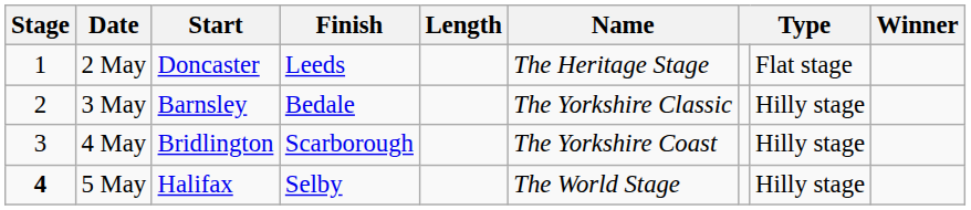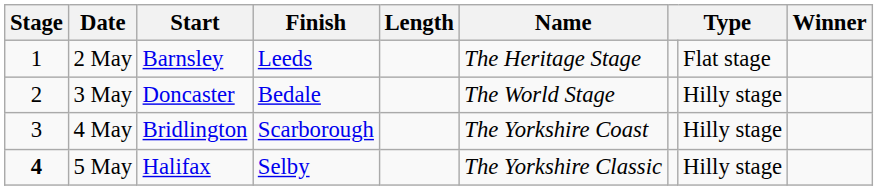 <table class="wikitable">
 <tr>
 <th>Stage</th>
 <th>Date</th>
 <th>Start</th>
 <th>Finish</th>
 <th>Length</th>
 <th>Name</th>
 <th colspan="2">Type</th>
 <th>Winner</th>
 </tr>
 <tr>
 <td style="text-align:center;">1</td>
 <td>2 May</td>
-<td><a href='#'>Doncaster</a></td>
+<td><a href='#'>Barnsley</a></td>
 <td><a href='#'>Leeds</a></td>
 <td></td>
 <td><em>The Heritage Stage</em></td>
 <td></td>
 <td>Flat stage</td>
 <td></td>
 </tr>
 <tr>
 <td style="text-align:center;">2</td>
 <td>3 May</td>
-<td><a href='#'>Barnsley</a></td>
+<td><a href='#'>Doncaster</a></td>
 <td><a href='#'>Bedale</a></td>
 <td></td>
-<td><em>The Yorkshire Classic</em></td>
+<td><em>The World Stage</em></td>
 <td></td>
 <td>Hilly stage</td>
 <td></td>
 </tr>
 <tr>
 <td style="text-align:center;">3</td>
 <td>4 May</td>
 <td><a href='#'>Bridlington</a></td>
 <td><a href='#'>Scarborough</a></td>
 <td></td>
 <td><em>The Yorkshire Coast</em></td>
 <td></td>
 <td>Hilly stage</td>
 <td></td>
 </tr>
 <tr>
 <td style="text-align:center;"><strong>4</strong></td>
 <td>5 May</td>
 <td><a href='#'>Halifax</a></td>
 <td><a href='#'>Selby</a></td>
 <td></td>
-<td><em>The World Stage</em></td>
+<td><em>The Yorkshire Classic</em></td>
 <td></td>
 <td>Hilly stage</td>
 <td></td>
 </tr>
 </table>
